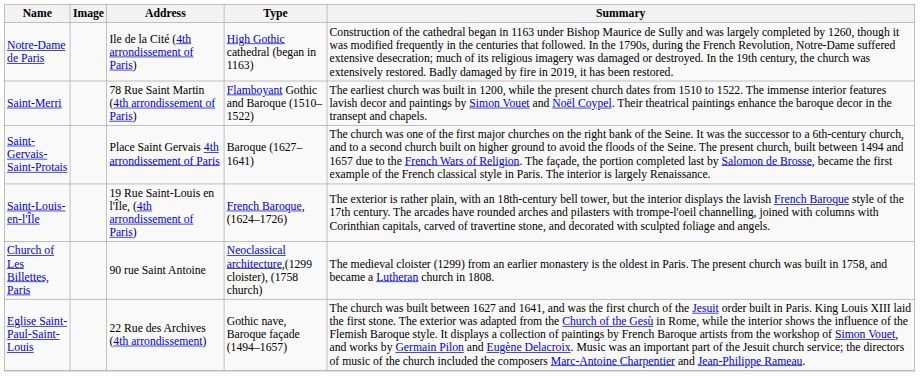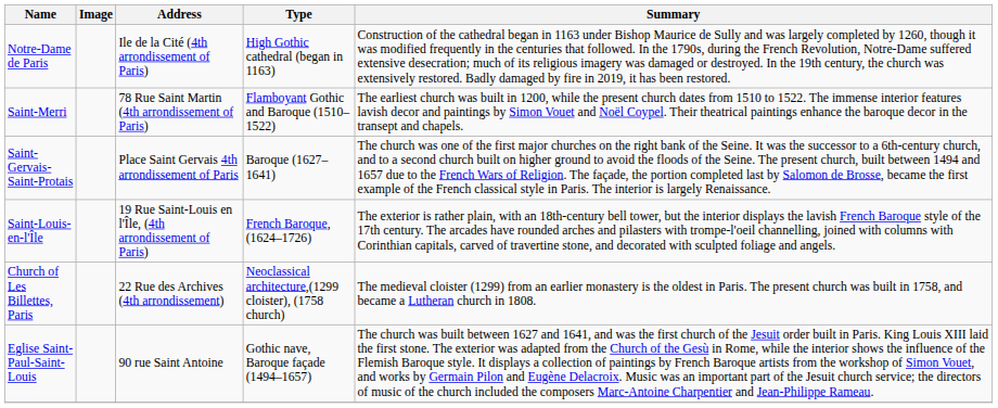 <table class="wikitable sortable">
 <tr>
 <th>Name</th>
 <th>Image</th>
 <th>Address</th>
 <th>Type</th>
 <th class=unsortable>Summary</th>
 </tr>
 <tr>
 <td><a href='#'>Notre-Dame de Paris</a></td>
 <td></td>
 <td>Ile de la Cité (<a href='#'>4th arrondissement of Paris</a>)</td>
 <td><a href='#'>High Gothic</a> cathedral (began in 1163)</td>
 <td>Construction of the cathedral began in 1163 under Bishop Maurice de Sully and was largely completed by 1260, though it was modified frequently in the centuries that followed. In the 1790s, during the French Revolution, Notre-Dame suffered extensive desecration; much of its religious imagery was damaged or destroyed. In the 19th century, the church was extensively restored. Badly damaged by fire in 2019, it has been restored.</td>
 </tr>
 <tr>
 <td><a href='#'>Saint-Merri</a></td>
 <td></td>
 <td>78 Rue Saint Martin (<a href='#'>4th arrondissement of Paris</a>)</td>
 <td><a href='#'>Flamboyant</a> Gothic and Baroque (1510–1522)</td>
 <td>The earliest church was built in 1200, while the present church dates from 1510 to 1522. The immense interior features lavish decor and paintings by <a href='#'>Simon Vouet</a> and <a href='#'>Noël Coypel</a>. Their theatrical paintings enhance the baroque decor in the transept and chapels.</td>
 </tr>
 <tr>
 <td><a href='#'>Saint-Gervais-Saint-Protais</a></td>
 <td></td>
 <td>Place Saint Gervais <a href='#'>4th arrondissement of Paris</a></td>
 <td>Baroque (1627–1641)</td>
 <td>The church was one of the first major churches on the right bank of the Seine. It was the successor to a 6th-century church, and to a second church built on higher ground to avoid the floods of the Seine. The present church, built between 1494 and 1657 due to the <a href='#'>French Wars of Religion</a>. The façade, the portion completed last by <a href='#'>Salomon de Brosse</a>, became the first example of the French classical style in Paris. The interior is largely Renaissance.</td>
 </tr>
 <tr>
 <td><a href='#'>Saint-Louis-en-l'Île</a></td>
 <td></td>
 <td>19 Rue Saint-Louis en l'Île, (<a href='#'>4th arrondissement of Paris</a>)</td>
 <td><a href='#'>French Baroque</a>,(1624–1726)</td>
 <td>The exterior is rather plain, with an 18th-century bell tower, but the interior displays the lavish <a href='#'>French Baroque</a> style of the 17th century. The arcades have rounded arches and pilasters with trompe-l'oeil channelling, joined with columns with Corinthian capitals, carved of travertine stone, and decorated with sculpted foliage and angels.</td>
 </tr>
 <tr>
 <td><a href='#'>Church of Les Billettes, Paris</a></td>
 <td></td>
-<td>90 rue Saint Antoine</td>
+<td>22 Rue des Archives (<a href='#'>4th arrondissement</a>)</td>
 <td><a href='#'>Neoclassical architecture</a>,(1299 cloister), (1758 church)</td>
 <td>The medieval cloister (1299) from an earlier monastery is the oldest in Paris. The present church was built in 1758, and became a <a href='#'>Lutheran</a> church in 1808.</td>
 </tr>
 <tr>
 <td><a href='#'>Eglise Saint-Paul-Saint-Louis</a></td>
 <td></td>
-<td>22 Rue des Archives (<a href='#'>4th arrondissement</a>)</td>
+<td>90 rue Saint Antoine</td>
 <td>Gothic nave, Baroque façade (1494–1657)</td>
 <td>The church was built between 1627 and 1641, and was the first church of the <a href='#'>Jesuit</a> order built in Paris. King Louis XIII laid the first stone. The exterior was adapted from the <a href='#'>Church of the Gesù</a> in Rome, while the interior shows the influence of the Flemish Baroque style. It displays a collection of paintings by French Baroque artists from the workshop of <a href='#'>Simon Vouet</a>, and works by <a href='#'>Germain Pilon</a> and <a href='#'>Eugène Delacroix</a>. Music was an important part of the Jesuit church service; the directors of music of the church included the composers <a href='#'>Marc-Antoine Charpentier</a> and <a href='#'>Jean-Philippe Rameau</a>.</td>
 </tr>
 <tr>
 </tr>
 </table>
